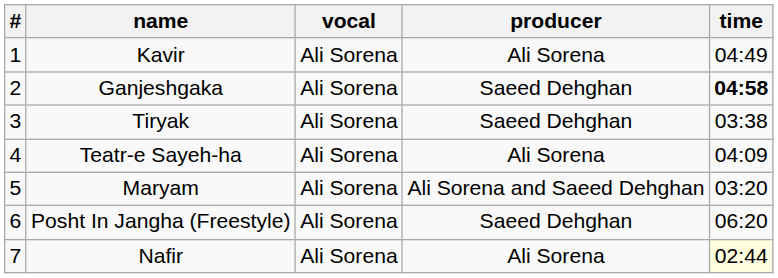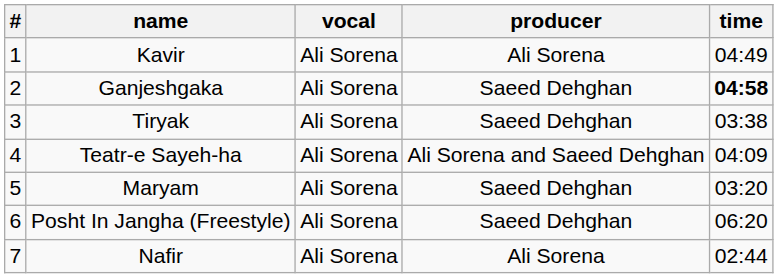 <table class="wikitable" style="text-align:center;">
 <tr>
 <th>#</th>
 <th>name</th>
 <th>vocal</th>
 <th>producer</th>
 <th>time</th>
 </tr>
 <tr>
 <td>1</td>
 <td>Kavir</td>
 <td>Ali Sorena</td>
 <td>Ali Sorena</td>
 <td>04:49</td>
 </tr>
 <tr>
 <td>2</td>
 <td>Ganjeshgaka</td>
 <td>Ali Sorena</td>
 <td>Saeed Dehghan</td>
 <td><strong>04:58</strong></td>
 </tr>
 <tr>
 <td>3</td>
 <td>Tiryak</td>
 <td>Ali Sorena</td>
 <td>Saeed Dehghan</td>
 <td>03:38</td>
 </tr>
 <tr>
 <td>4</td>
 <td>Teatr-e Sayeh-ha</td>
 <td>Ali Sorena</td>
-<td>Ali Sorena</td>
+<td>Ali Sorena and Saeed Dehghan</td>
 <td>04:09</td>
 </tr>
 <tr>
 <td>5</td>
 <td>Maryam</td>
 <td>Ali Sorena</td>
-<td>Ali Sorena and Saeed Dehghan</td>
+<td>Saeed Dehghan</td>
 <td>03:20</td>
 </tr>
 <tr>
 <td>6</td>
 <td>Posht In Jangha (Freestyle)</td>
 <td>Ali Sorena</td>
 <td>Saeed Dehghan</td>
 <td>06:20</td>
 </tr>
 <tr>
 <td>7</td>
 <td>Nafir</td>
 <td>Ali Sorena</td>
 <td>Ali Sorena</td>
-<td style="background: lightyellow;">02:44</td>
+<td>02:44</td>
 </tr>
 </table>
